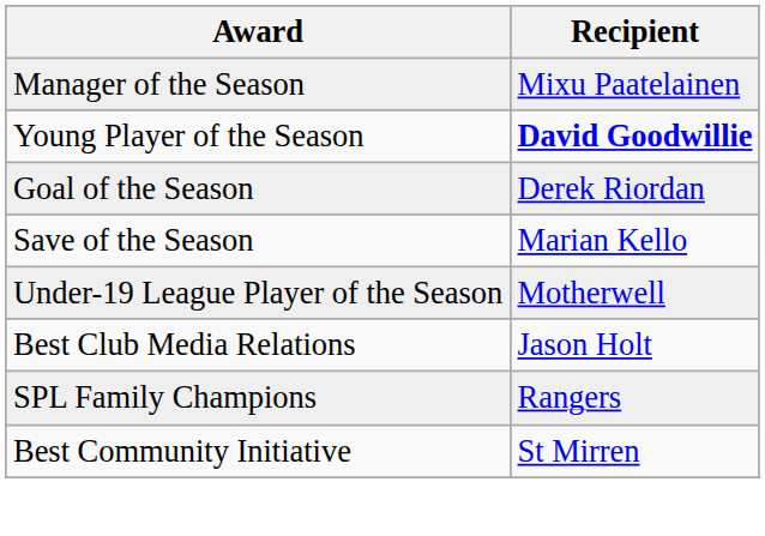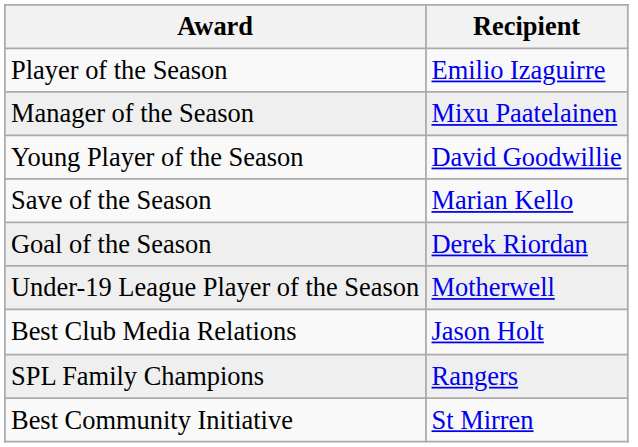 <table class="wikitable" style="font-size:95%">
 <tr>
 <th>Award</th>
 <th>Recipient</th>
+</tr>
+<tr>
+<td>Player of the Season</td>
+<td> <a href='#'>Emilio Izaguirre</a></td>
 </tr>
 <tr bgcolor="#EFEFEF">
 <td>Manager of the Season</td>
 <td> <a href='#'>Mixu Paatelainen</a></td>
 </tr>
 <tr>
 <td>Young Player of the Season</td>
-<td><strong> <a href='#'>David Goodwillie</a></strong></td>
+<td> <a href='#'>David Goodwillie</a></td>
+</tr>
+<tr>
+<td>Save of the Season</td>
+<td> <a href='#'>Marian Kello</a></td>
 </tr>
 <tr bgcolor="#EFEFEF">
 <td>Goal of the Season</td>
 <td> <a href='#'>Derek Riordan</a></td>
-</tr>
-<tr>
-<td>Save of the Season</td>
-<td> <a href='#'>Marian Kello</a></td>
 </tr>
 <tr bgcolor="#EFEFEF">
 <td>Under-19 League Player of the Season</td>
 <td><a href='#'>Motherwell</a></td>
 </tr>
 <tr>
 <td>Best Club Media Relations</td>
 <td> <a href='#'>Jason Holt</a></td>
 </tr>
 <tr bgcolor="#EFEFEF">
 <td>SPL Family Champions</td>
 <td><a href='#'>Rangers</a></td>
 </tr>
 <tr>
 <td>Best Community Initiative</td>
 <td><a href='#'>St Mirren</a></td>
 </tr>
 </table>
